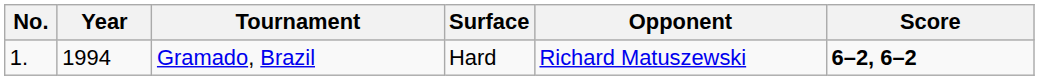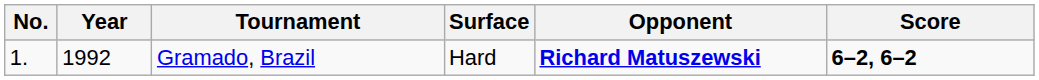 <table class="sortable wikitable" style=font-size:97%>
 <tr>
 <th width=30>No.</th>
 <th width=60>Year</th>
 <th width=200>Tournament</th>
 <th width=50>Surface</th>
 <th width=200>Opponent</th>
 <th width=140>Score</th>
 </tr>
 <tr>
 <td>1.</td>
-<td>1994</td>
+<td>1992</td>
 <td><a href='#'>Gramado</a>, <a href='#'>Brazil</a></td>
 <td>Hard</td>
-<td> <a href='#'>Richard Matuszewski</a></td>
+<td><strong> <a href='#'>Richard Matuszewski</a></strong></td>
 <td><strong>6–2, 6–2</strong></td>
 </tr>
 </table>
